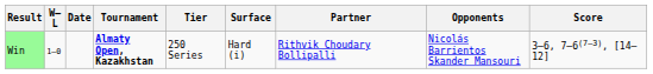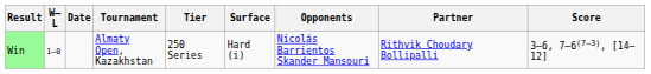 <table class="sortable wikitable">
 <tr>
 <th>Result</th>
 <th class="unsortable">W–L</th>
 <th>Date</th>
 <th>Tournament</th>
 <th>Tier</th>
 <th>Surface</th>
+<th>Opponents</th>
 <th>Partner</th>
-<th>Opponents</th>
 <th class="unsortable">Score</th>
 </tr>
 <tr>
 <td bgcolor=98FB98>Win</td>
 <td><small>1–0</small></td>
 <td><a href='#'></a></td>
-<td><strong><a href='#'>Almaty Open</a>,<br> Kazakhstan</strong></td>
+<td><a href='#'>Almaty Open</a>,<br> Kazakhstan</td>
 <td>250 Series</td>
 <td>Hard (i)</td>
+<td> <a href='#'>Nicolás Barrientos</a><br> <a href='#'>Skander Mansouri</a></td>
 <td> <a href='#'>Rithvik Choudary Bollipalli</a></td>
-<td> <a href='#'>Nicolás Barrientos</a><br> <a href='#'>Skander Mansouri</a></td>
 <td>3–6, 7–6<sup>(7–3)</sup>, [14–12]</td>
 </tr>
 </table>
